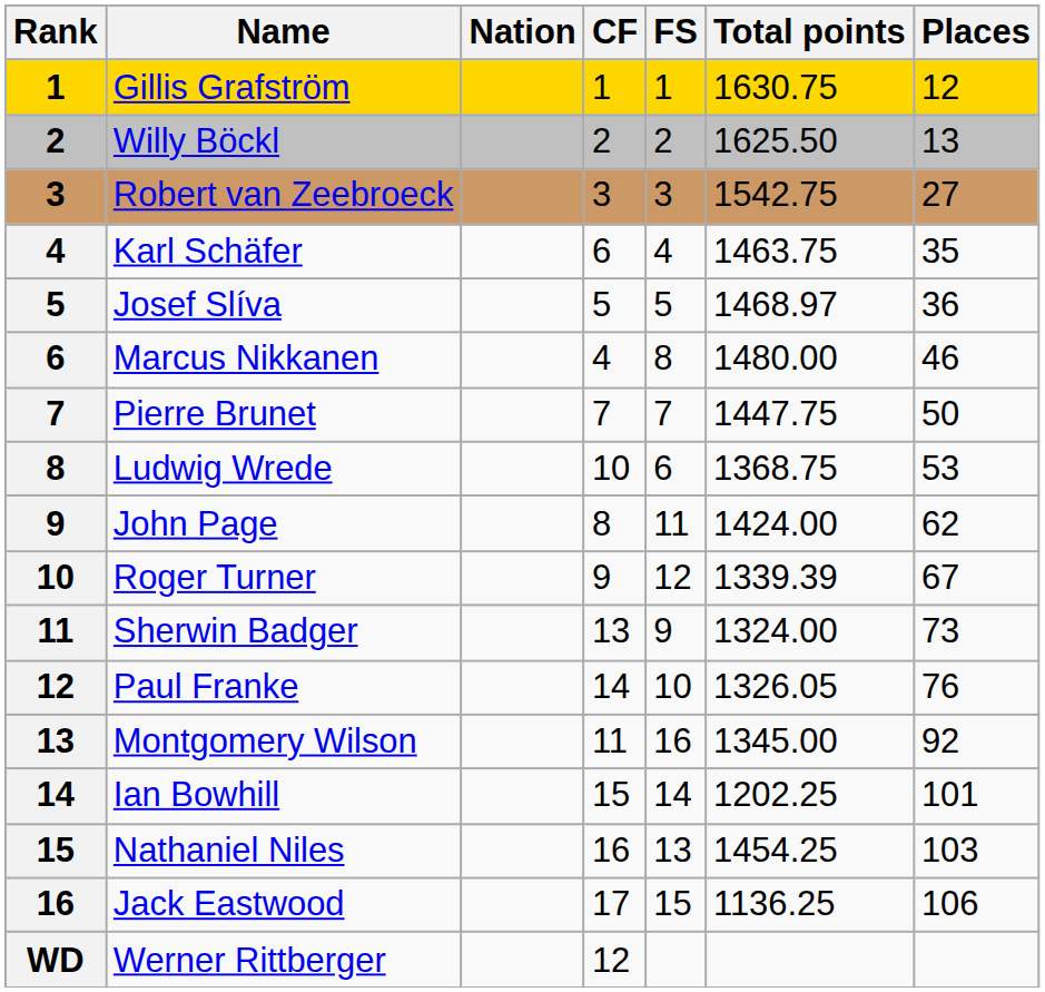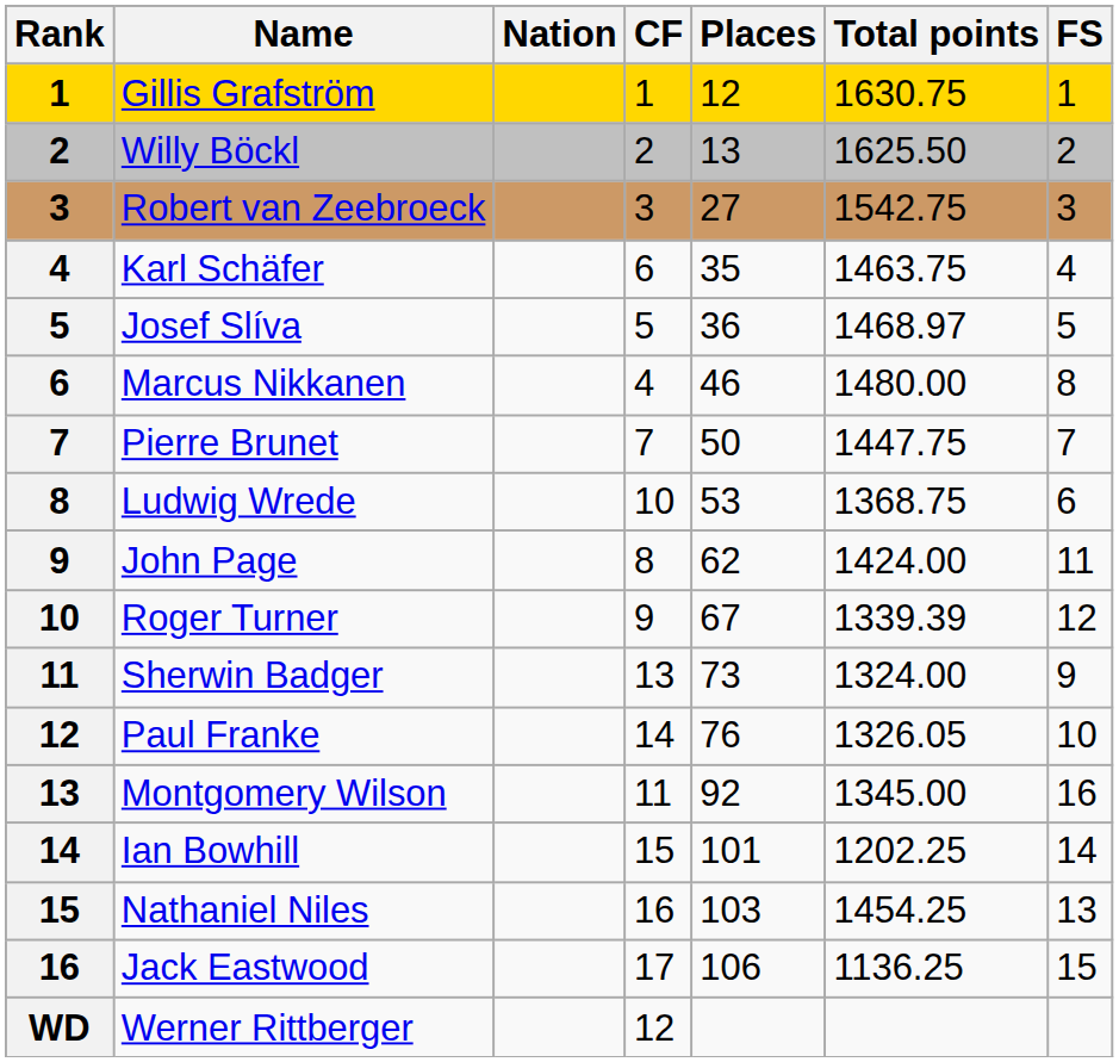 <table class=wikitable>
 <tr>
 <th>Rank</th>
 <th>Name</th>
 <th>Nation</th>
 <th>CF</th>
+<th>Places</th>
+<th>Total points</th>
 <th>FS</th>
-<th>Total points</th>
-<th>Places</th>
 </tr>
 <tr bgcolor=gold>
 <td align=center><strong>1</strong></td>
 <td><a href='#'>Gillis Grafström</a></td>
 <td></td>
 <td>1</td>
+<td>12</td>
+<td>1630.75</td>
 <td>1</td>
-<td>1630.75</td>
-<td>12</td>
 </tr>
 <tr bgcolor=silver>
 <td align=center><strong>2</strong></td>
 <td><a href='#'>Willy Böckl</a></td>
 <td></td>
 <td>2</td>
+<td>13</td>
+<td>1625.50</td>
 <td>2</td>
-<td>1625.50</td>
-<td>13</td>
 </tr>
 <tr bgcolor=cc9966>
 <td align=center><strong>3</strong></td>
 <td><a href='#'>Robert van Zeebroeck</a></td>
 <td></td>
 <td>3</td>
+<td>27</td>
+<td>1542.75</td>
 <td>3</td>
-<td>1542.75</td>
-<td>27</td>
 </tr>
 <tr>
 <th>4</th>
 <td><a href='#'>Karl Schäfer</a></td>
 <td></td>
 <td>6</td>
+<td>35</td>
+<td>1463.75</td>
 <td>4</td>
-<td>1463.75</td>
-<td>35</td>
 </tr>
 <tr>
 <th>5</th>
 <td><a href='#'>Josef Slíva</a></td>
 <td></td>
 <td>5</td>
+<td>36</td>
+<td>1468.97</td>
 <td>5</td>
-<td>1468.97</td>
-<td>36</td>
 </tr>
 <tr>
 <th>6</th>
 <td><a href='#'>Marcus Nikkanen</a></td>
 <td></td>
 <td>4</td>
+<td>46</td>
+<td>1480.00</td>
 <td>8</td>
-<td>1480.00</td>
-<td>46</td>
 </tr>
 <tr>
 <th>7</th>
 <td><a href='#'>Pierre Brunet</a></td>
 <td></td>
 <td>7</td>
+<td>50</td>
+<td>1447.75</td>
 <td>7</td>
-<td>1447.75</td>
-<td>50</td>
 </tr>
 <tr>
 <th>8</th>
 <td><a href='#'>Ludwig Wrede</a></td>
 <td></td>
 <td>10</td>
+<td>53</td>
+<td>1368.75</td>
 <td>6</td>
-<td>1368.75</td>
-<td>53</td>
 </tr>
 <tr>
 <th>9</th>
 <td><a href='#'>John Page</a></td>
 <td></td>
 <td>8</td>
+<td>62</td>
+<td>1424.00</td>
 <td>11</td>
-<td>1424.00</td>
-<td>62</td>
 </tr>
 <tr>
 <th>10</th>
 <td><a href='#'>Roger Turner</a></td>
 <td></td>
 <td>9</td>
+<td>67</td>
+<td>1339.39</td>
 <td>12</td>
-<td>1339.39</td>
-<td>67</td>
 </tr>
 <tr>
 <th>11</th>
 <td><a href='#'>Sherwin Badger</a></td>
 <td></td>
 <td>13</td>
+<td>73</td>
+<td>1324.00</td>
 <td>9</td>
-<td>1324.00</td>
-<td>73</td>
 </tr>
 <tr>
 <th>12</th>
 <td><a href='#'>Paul Franke</a></td>
 <td></td>
 <td>14</td>
+<td>76</td>
+<td>1326.05</td>
 <td>10</td>
-<td>1326.05</td>
-<td>76</td>
 </tr>
 <tr>
 <th>13</th>
 <td><a href='#'>Montgomery Wilson</a></td>
 <td></td>
 <td>11</td>
+<td>92</td>
+<td>1345.00</td>
 <td>16</td>
-<td>1345.00</td>
-<td>92</td>
 </tr>
 <tr>
 <th>14</th>
 <td><a href='#'>Ian Bowhill</a></td>
 <td></td>
 <td>15</td>
+<td>101</td>
+<td>1202.25</td>
 <td>14</td>
-<td>1202.25</td>
-<td>101</td>
 </tr>
 <tr>
 <th>15</th>
 <td><a href='#'>Nathaniel Niles</a></td>
 <td></td>
 <td>16</td>
+<td>103</td>
+<td>1454.25</td>
 <td>13</td>
-<td>1454.25</td>
-<td>103</td>
 </tr>
 <tr>
 <th>16</th>
 <td><a href='#'>Jack Eastwood</a></td>
 <td></td>
 <td>17</td>
+<td>106</td>
+<td>1136.25</td>
 <td>15</td>
-<td>1136.25</td>
-<td>106</td>
 </tr>
 <tr>
 <th>WD</th>
 <td><a href='#'>Werner Rittberger</a></td>
 <td></td>
 <td>12</td>
 <td></td>
 <td></td>
 <td></td>
 </tr>
 </table>
